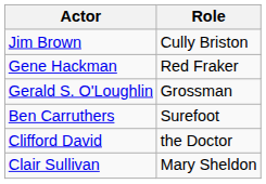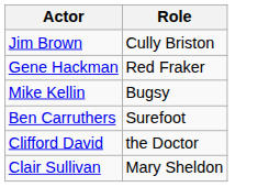 <table class="wikitable">
 <tr>
 <th>Actor</th>
 <th>Role</th>
 </tr>
 <tr>
 <td><a href='#'>Jim Brown</a></td>
 <td>Cully Briston</td>
 </tr>
 <tr>
 <td><a href='#'>Gene Hackman</a></td>
 <td>Red Fraker</td>
 </tr>
 <tr>
-<td><a href='#'>Gerald S. O'Loughlin</a></td>
-<td>Grossman</td>
+<td><a href='#'>Mike Kellin</a></td>
+<td>Bugsy</td>
 </tr>
 <tr>
 <td><a href='#'>Ben Carruthers</a></td>
 <td>Surefoot</td>
 </tr>
 <tr>
 <td><a href='#'>Clifford David</a></td>
 <td>the Doctor</td>
 </tr>
 <tr>
 <td><a href='#'>Clair Sullivan</a></td>
 <td>Mary Sheldon</td>
 </tr>
 </table>
